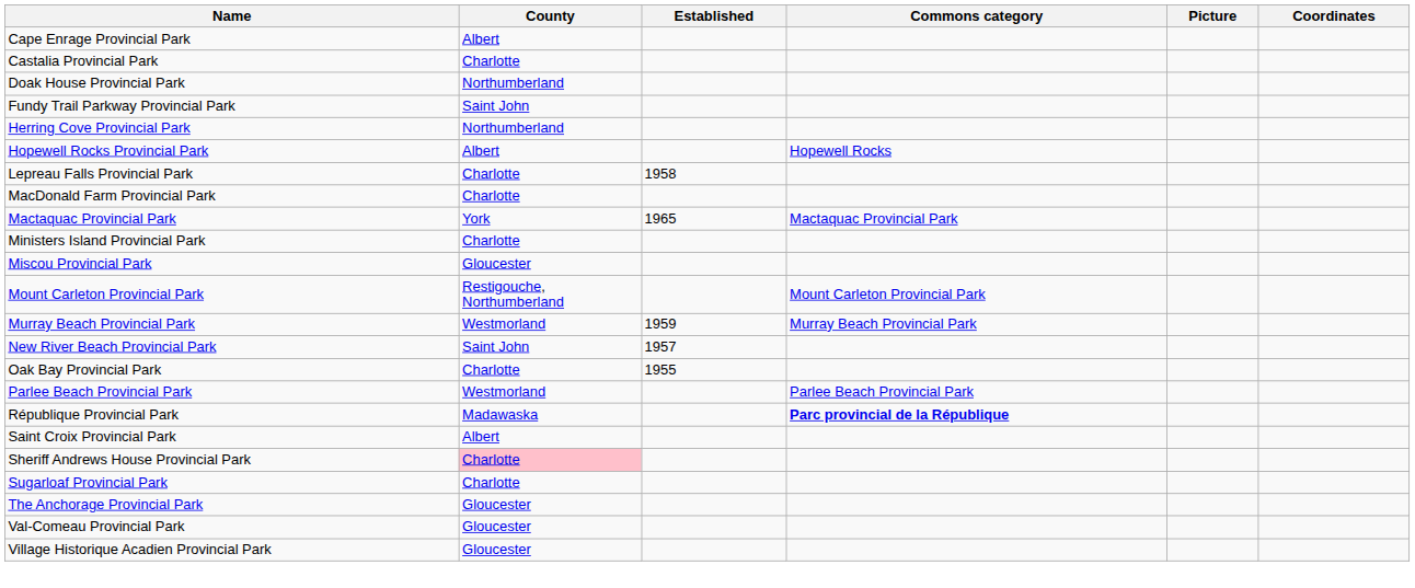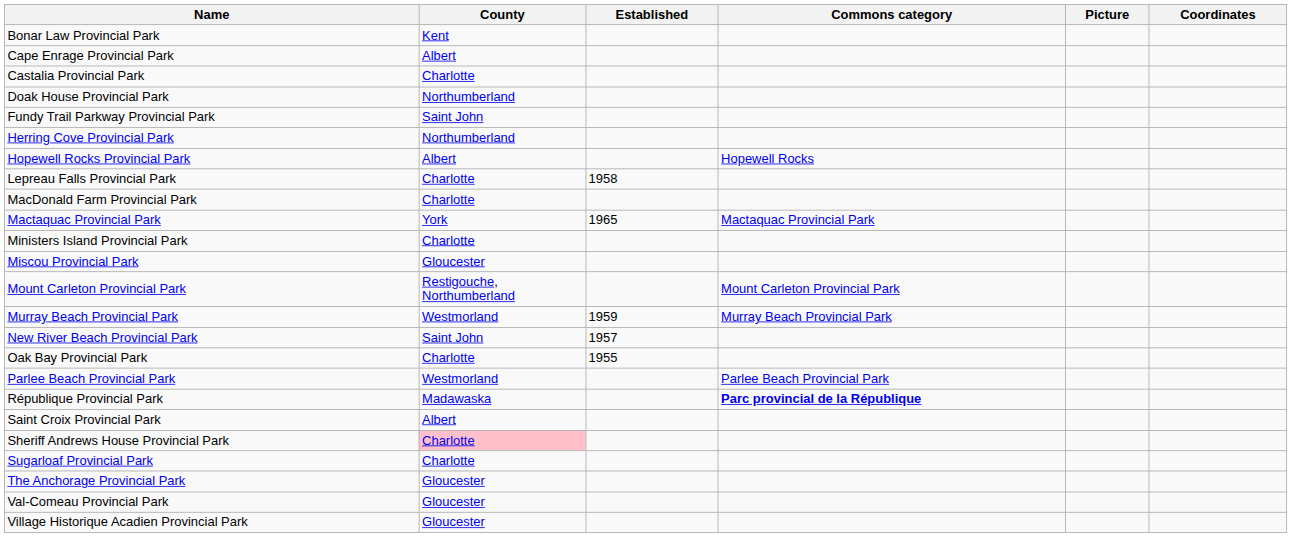 <table class='wikitable sortable' style="width:100%">
 <tr>
 <th>Name</th>
 <th>County</th>
 <th>Established</th>
 <th>Commons category</th>
 <th>Picture</th>
 <th>Coordinates</th>
+</tr>
+<tr>
+<td>Bonar Law Provincial Park</td>
+<td><a href='#'>Kent</a></td>
+<td></td>
+<td></td>
+<td></td>
+<td></td>
 </tr>
 <tr>
 <td>Cape Enrage Provincial Park</td>
 <td><a href='#'>Albert</a></td>
 <td></td>
 <td></td>
 <td></td>
 <td></td>
 </tr>
 <tr>
 <td>Castalia Provincial Park</td>
 <td><a href='#'>Charlotte</a></td>
 <td></td>
 <td></td>
 <td></td>
 <td></td>
 </tr>
 <tr>
 <td>Doak House Provincial Park</td>
 <td><a href='#'>Northumberland</a></td>
 <td></td>
 <td></td>
 <td></td>
 <td></td>
 </tr>
 <tr>
 <td>Fundy Trail Parkway Provincial Park</td>
 <td><a href='#'>Saint John</a></td>
 <td></td>
 <td></td>
 <td></td>
 <td></td>
 </tr>
 <tr>
 <td><a href='#'>Herring Cove Provincial Park</a></td>
 <td><a href='#'>Northumberland</a></td>
 <td></td>
 <td></td>
 <td></td>
 <td></td>
 </tr>
 <tr>
 <td><a href='#'> Hopewell Rocks Provincial Park</a></td>
 <td><a href='#'>Albert</a></td>
 <td></td>
 <td><a href='#'>Hopewell Rocks</a></td>
 <td></td>
 <td></td>
 </tr>
 <tr>
 <td>Lepreau Falls Provincial Park</td>
 <td><a href='#'>Charlotte</a></td>
 <td>1958</td>
 <td></td>
 <td></td>
 <td></td>
 </tr>
 <tr>
 <td>MacDonald Farm Provincial Park</td>
 <td><a href='#'>Charlotte</a></td>
 <td></td>
 <td></td>
 <td></td>
 <td></td>
 </tr>
 <tr>
 <td><a href='#'>Mactaquac Provincial Park</a></td>
 <td><a href='#'>York</a></td>
 <td>1965</td>
 <td><a href='#'>Mactaquac Provincial Park</a></td>
 <td></td>
 <td></td>
 </tr>
 <tr>
 <td>Ministers Island Provincial Park</td>
 <td><a href='#'>Charlotte</a></td>
 <td></td>
 <td></td>
 <td></td>
 <td></td>
 </tr>
 <tr>
 <td><a href='#'>Miscou Provincial Park</a></td>
 <td><a href='#'>Gloucester</a></td>
 <td></td>
 <td></td>
 <td></td>
 <td></td>
 </tr>
 <tr>
 <td><a href='#'>Mount Carleton Provincial Park</a></td>
 <td><a href='#'>Restigouche</a>,<br><a href='#'>Northumberland</a></td>
 <td></td>
 <td><a href='#'>Mount Carleton Provincial Park</a></td>
 <td></td>
 <td></td>
 </tr>
 <tr>
 <td><a href='#'>Murray Beach Provincial Park</a></td>
 <td><a href='#'>Westmorland</a></td>
 <td>1959</td>
 <td><a href='#'>Murray Beach Provincial Park</a></td>
 <td></td>
 <td></td>
 </tr>
 <tr>
 <td><a href='#'>New River Beach Provincial Park</a></td>
 <td><a href='#'>Saint John</a></td>
 <td>1957</td>
 <td></td>
 <td></td>
 <td></td>
 </tr>
 <tr>
 <td>Oak Bay Provincial Park</td>
 <td><a href='#'>Charlotte</a></td>
 <td>1955</td>
 <td></td>
 <td></td>
 <td></td>
 </tr>
 <tr>
 <td><a href='#'>Parlee Beach Provincial Park</a></td>
 <td><a href='#'>Westmorland</a></td>
 <td></td>
 <td><a href='#'>Parlee Beach Provincial Park</a></td>
 <td></td>
 <td></td>
 </tr>
 <tr>
 <td>République Provincial Park</td>
 <td><a href='#'>Madawaska</a></td>
 <td></td>
 <td><strong><a href='#'>Parc provincial de la République</a></strong></td>
 <td></td>
 <td></td>
 </tr>
 <tr>
 <td>Saint Croix Provincial Park</td>
 <td><a href='#'>Albert</a></td>
 <td></td>
 <td></td>
 <td></td>
 <td></td>
 </tr>
 <tr>
 <td>Sheriff Andrews House Provincial Park</td>
 <td style="background: pink;"><a href='#'>Charlotte</a></td>
 <td></td>
 <td></td>
 <td></td>
 <td></td>
 </tr>
 <tr>
 <td><a href='#'>Sugarloaf Provincial Park</a></td>
 <td><a href='#'>Charlotte</a></td>
 <td></td>
 <td></td>
 <td></td>
 <td></td>
 </tr>
 <tr>
 <td><a href='#'>The Anchorage Provincial Park</a></td>
 <td><a href='#'>Gloucester</a></td>
 <td></td>
 <td></td>
 <td></td>
 <td></td>
 </tr>
 <tr>
 <td>Val-Comeau Provincial Park</td>
 <td><a href='#'>Gloucester</a></td>
 <td></td>
 <td></td>
 <td></td>
 <td></td>
 </tr>
 <tr>
 <td>Village Historique Acadien Provincial Park</td>
 <td><a href='#'>Gloucester</a></td>
 <td></td>
 <td></td>
 <td></td>
 <td></td>
 </tr>
 </table>
